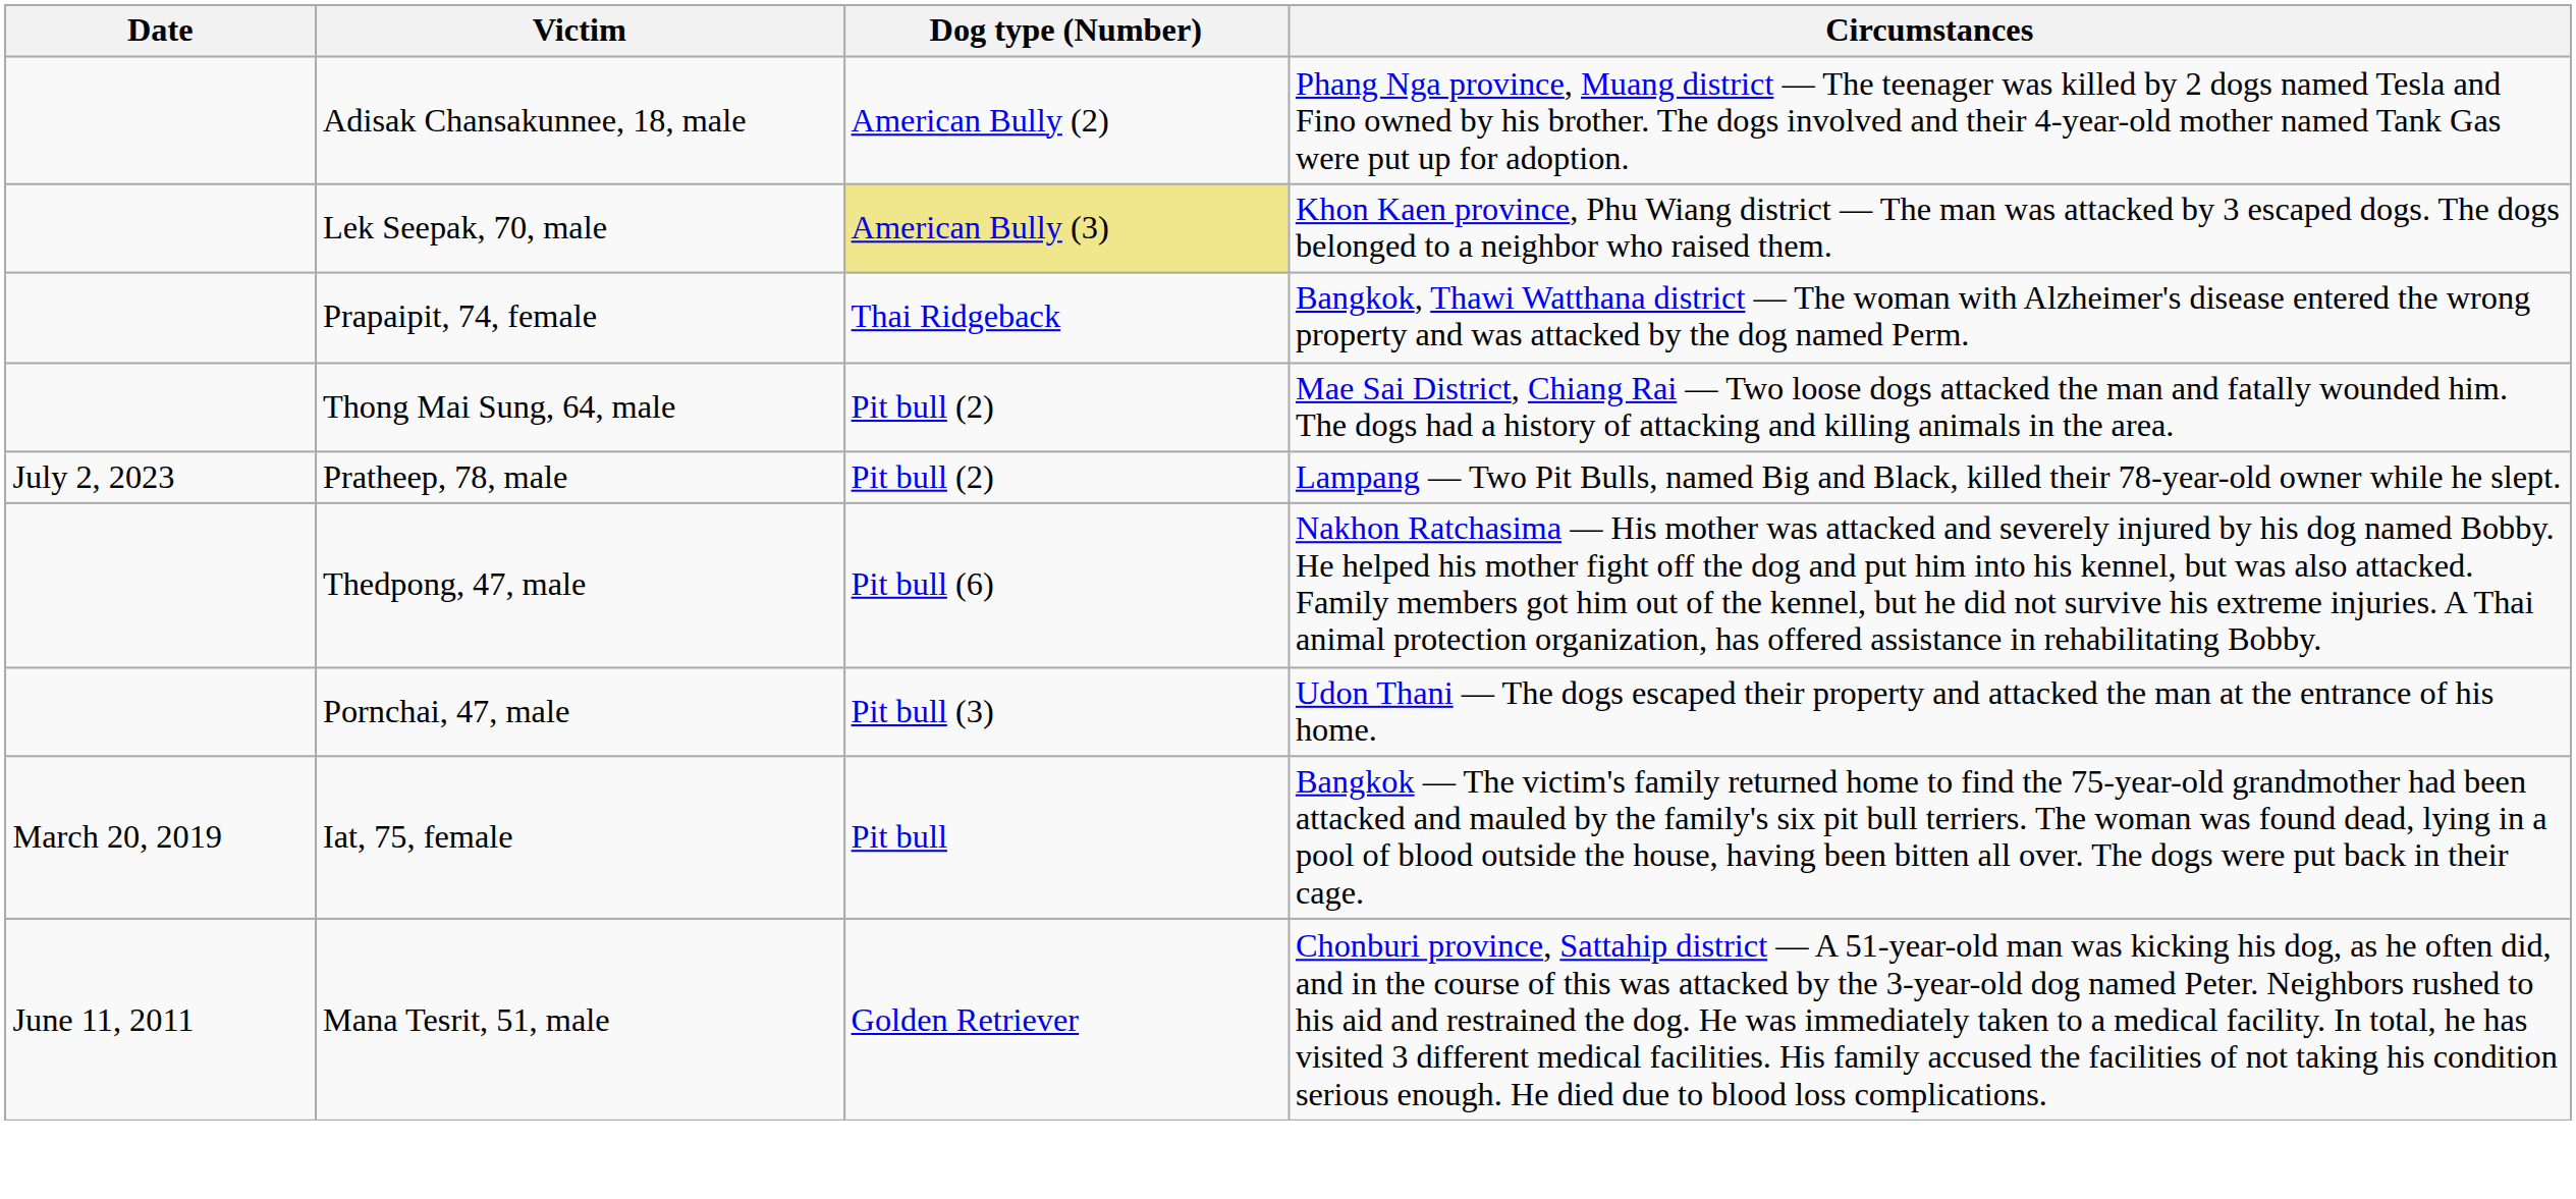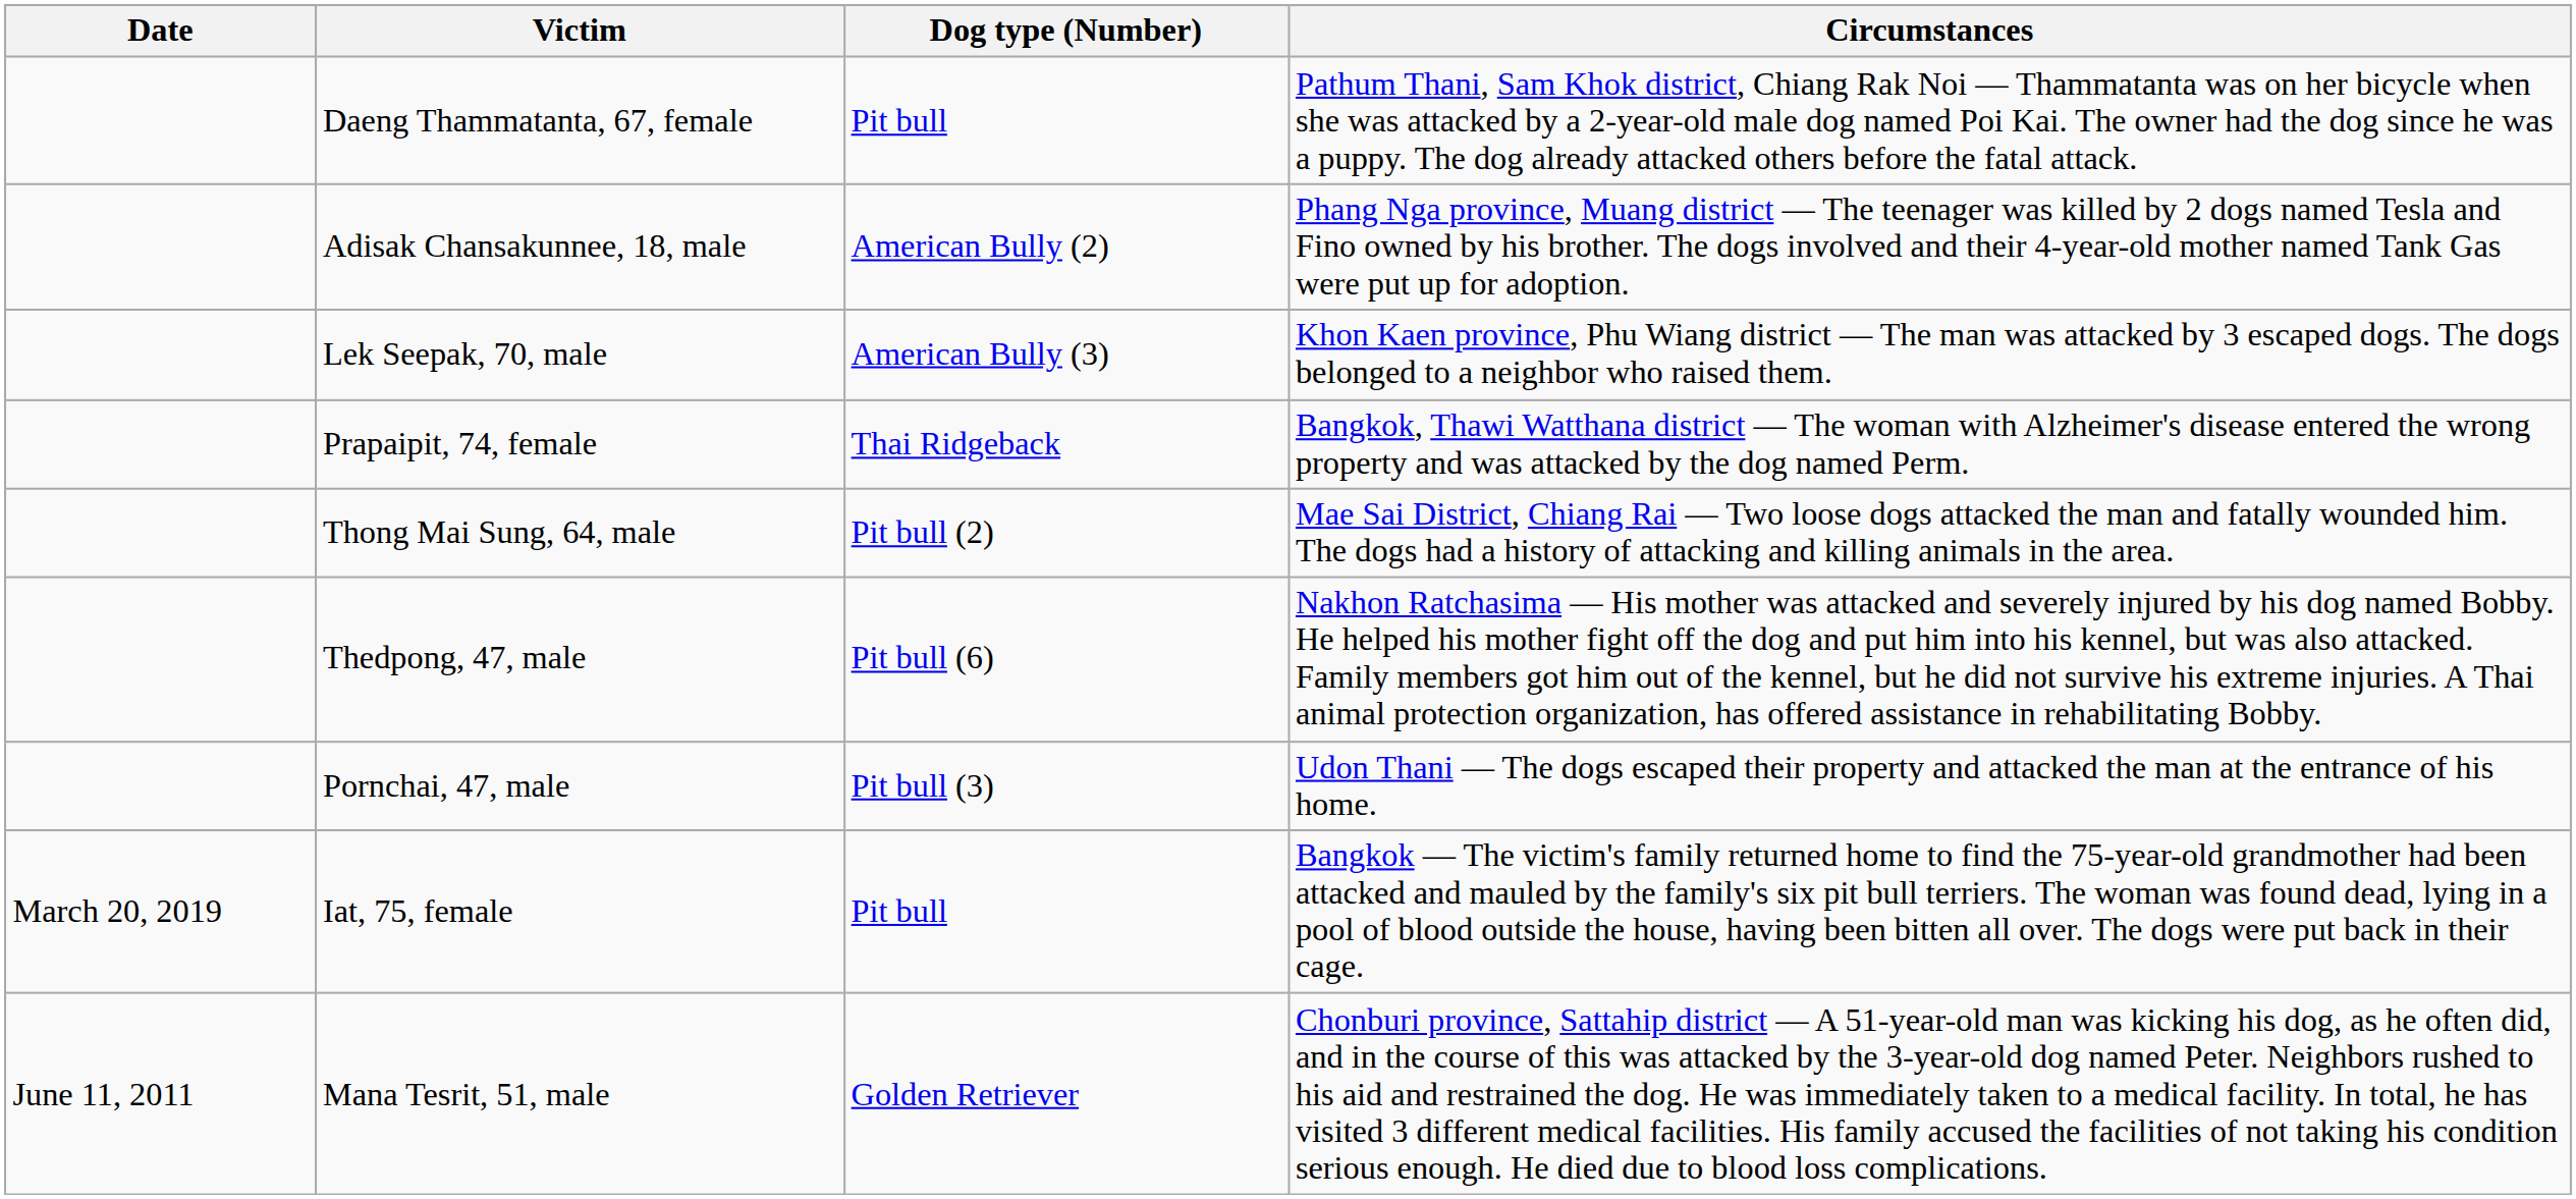 <table class="wikitable sortable">
 <tr>
 <th width="85">Date</th>
 <th style="width:150px;">Victim</th>
 <th style="width:125px;">Dog type (Number)</th>
 <th width="50%">Circumstances</th>
+</tr>
+<tr>
+<td></td>
+<td>Daeng Thammatanta, 67, female</td>
+<td><a href='#'>Pit bull</a></td>
+<td><a href='#'>Pathum Thani</a>, <a href='#'>Sam Khok district</a>, Chiang Rak Noi — Thammatanta was on her bicycle when she was attacked by a 2-year-old male dog named Poi Kai. The owner had the dog since he was a puppy. The dog already attacked others before the fatal attack.</td>
 </tr>
 <tr>
 <td></td>
 <td>Adisak Chansakunnee, 18, male</td>
 <td><a href='#'>American Bully</a> (2)</td>
 <td><a href='#'>Phang Nga province</a>, <a href='#'>Muang district</a> — The teenager was killed by 2 dogs named Tesla and Fino owned by his brother. The dogs involved and their 4-year-old mother named Tank Gas were put up for adoption.</td>
 </tr>
 <tr>
 <td></td>
 <td>Lek Seepak, 70, male</td>
-<td style="background: khaki;"><a href='#'>American Bully</a> (3)</td>
+<td><a href='#'>American Bully</a> (3)</td>
 <td><a href='#'>Khon Kaen province</a>, Phu Wiang district — The man was attacked by 3 escaped dogs. The dogs belonged to a neighbor who raised them.</td>
 </tr>
 <tr>
 <td></td>
 <td>Prapaipit, 74, female</td>
 <td><a href='#'>Thai Ridgeback</a></td>
 <td><a href='#'>Bangkok</a>, <a href='#'>Thawi Watthana district</a> — The woman with Alzheimer's disease entered the wrong property and was attacked by the dog named Perm.</td>
 </tr>
 <tr>
 <td></td>
 <td>Thong Mai Sung, 64, male</td>
 <td><a href='#'>Pit bull</a> (2)</td>
 <td><a href='#'>Mae Sai District</a>, <a href='#'>Chiang Rai</a> — Two loose dogs attacked the man and fatally wounded him. The dogs had a history of attacking and killing animals in the area.</td>
-</tr>
-<tr>
-<td>July 2, 2023</td>
-<td>Pratheep, 78, male</td>
-<td><a href='#'>Pit bull</a> (2)</td>
-<td><a href='#'>Lampang</a> — Two Pit Bulls, named Big and Black, killed their 78-year-old owner while he slept.</td>
 </tr>
 <tr>
 <td></td>
 <td>Thedpong, 47, male</td>
 <td><a href='#'>Pit bull</a> (6)</td>
 <td><a href='#'>Nakhon Ratchasima</a> — His mother was attacked and severely injured by his dog named Bobby. He helped his mother fight off the dog and put him into his kennel, but was also attacked. Family members got him out of the kennel, but he did not survive his extreme injuries. A Thai animal protection organization, has offered assistance in rehabilitating Bobby.</td>
 </tr>
 <tr>
 <td></td>
 <td>Pornchai, 47, male</td>
 <td><a href='#'>Pit bull</a> (3)</td>
 <td><a href='#'>Udon Thani</a> — The dogs escaped their property and attacked the man at the entrance of his home.</td>
 </tr>
 <tr>
 <td>March 20, 2019</td>
 <td>Iat, 75, female</td>
 <td><a href='#'>Pit bull</a></td>
 <td><a href='#'>Bangkok</a> — The victim's family returned home to find the 75-year-old grandmother had been attacked and mauled by the family's six pit bull terriers. The woman was found dead, lying in a pool of blood outside the house, having been bitten all over. The dogs were put back in their cage.</td>
 </tr>
 <tr>
 <td>June 11, 2011</td>
 <td>Mana Tesrit, 51, male</td>
 <td><a href='#'>Golden Retriever</a></td>
 <td><a href='#'>Chonburi province</a>, <a href='#'>Sattahip district</a> — A 51-year-old man was kicking his dog, as he often did, and in the course of this was attacked by the 3-year-old dog named Peter. Neighbors rushed to his aid and restrained the dog. He was immediately taken to a medical facility. In total, he has visited 3 different medical facilities. His family accused the facilities of not taking his condition serious enough. He died due to blood loss complications.</td>
 </tr>
 </table>
